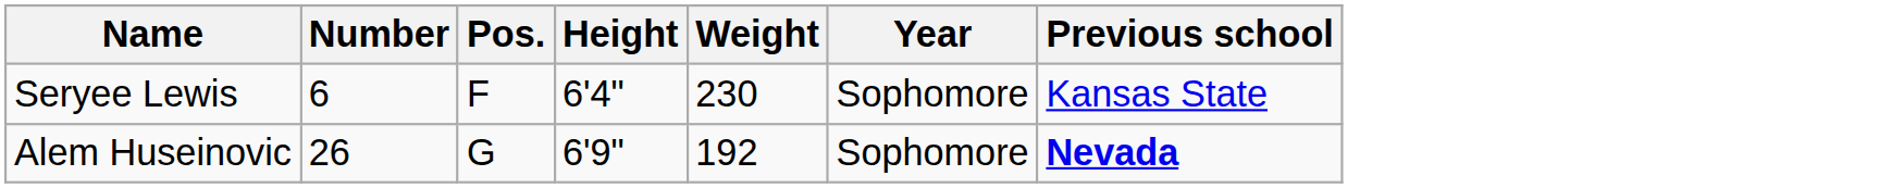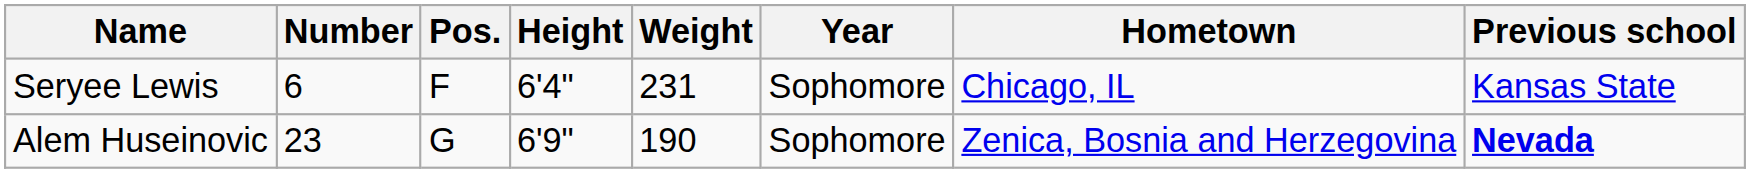 <table class="wikitable sortable" border="1">
 <tr>
 <th>Name</th>
 <th>Number</th>
 <th>Pos.</th>
 <th>Height</th>
 <th>Weight</th>
 <th>Year</th>
+<th>Hometown</th>
 <th class="unsortable">Previous school</th>
 </tr>
 <tr>
 <td>Seryee Lewis</td>
 <td>6</td>
 <td>F</td>
 <td>6'4"</td>
-<td>230</td>
+<td>231</td>
 <td>Sophomore</td>
+<td><a href='#'>Chicago, IL</a></td>
 <td><a href='#'>Kansas State</a></td>
 </tr>
 <tr>
 <td>Alem Huseinovic</td>
-<td>26</td>
+<td>23</td>
 <td>G</td>
 <td>6'9"</td>
-<td>192</td>
+<td>190</td>
 <td>Sophomore</td>
+<td><a href='#'>Zenica, Bosnia and Herzegovina</a></td>
 <td><strong><a href='#'>Nevada</a></strong></td>
 </tr>
 </table>
